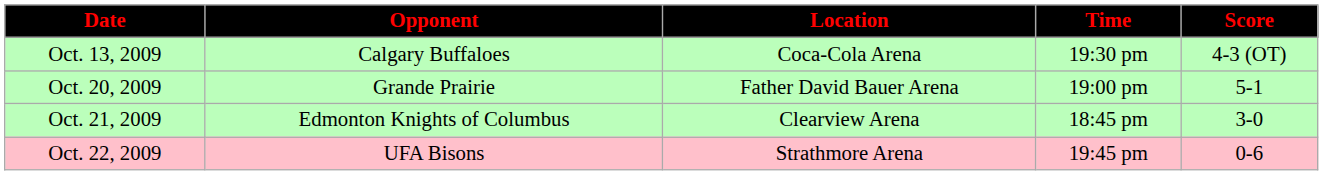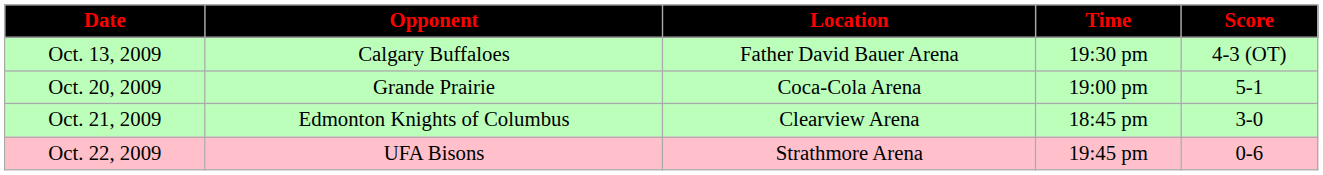 <table class="wikitable" style="width:80%;">
 <tr style="text-align:center; background:black; color:red;">
 <td><strong>Date</strong></td>
 <td><strong>Opponent</strong></td>
 <td><strong>Location</strong></td>
 <td><strong>Time</strong></td>
 <td><strong>Score</strong></td>
 </tr>
 <tr style="text-align:center;" bgcolor="bbffbb">
 <td>Oct. 13, 2009</td>
 <td>Calgary Buffaloes</td>
-<td>Coca-Cola Arena</td>
+<td>Father David Bauer Arena</td>
 <td>19:30 pm</td>
 <td>4-3 (OT)</td>
 </tr>
 <tr style="text-align:center;" bgcolor="bbffbb">
 <td>Oct. 20, 2009</td>
 <td>Grande Prairie</td>
-<td>Father David Bauer Arena</td>
+<td>Coca-Cola Arena</td>
 <td>19:00 pm</td>
 <td>5-1</td>
 </tr>
 <tr style="text-align:center;" bgcolor="bbffbb">
 <td>Oct. 21, 2009</td>
 <td>Edmonton Knights of Columbus</td>
 <td>Clearview Arena</td>
 <td>18:45 pm</td>
 <td>3-0</td>
 </tr>
 <tr style="text-align:center; background:pink;">
 <td>Oct. 22, 2009</td>
 <td>UFA Bisons</td>
 <td>Strathmore Arena</td>
 <td>19:45 pm</td>
 <td>0-6</td>
 </tr>
 </table>
